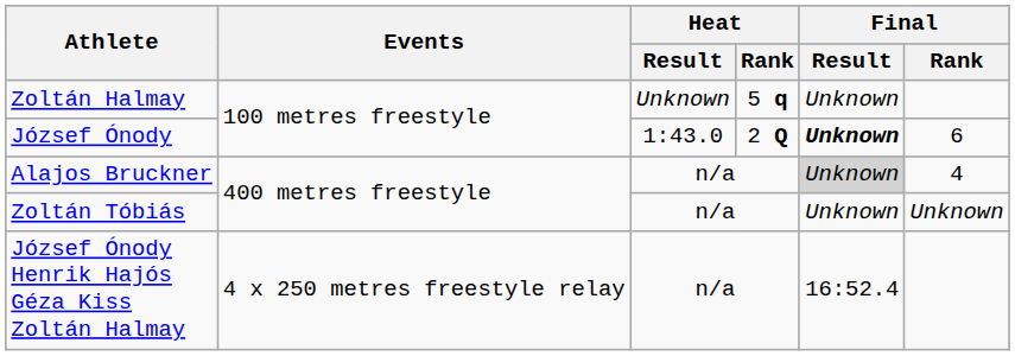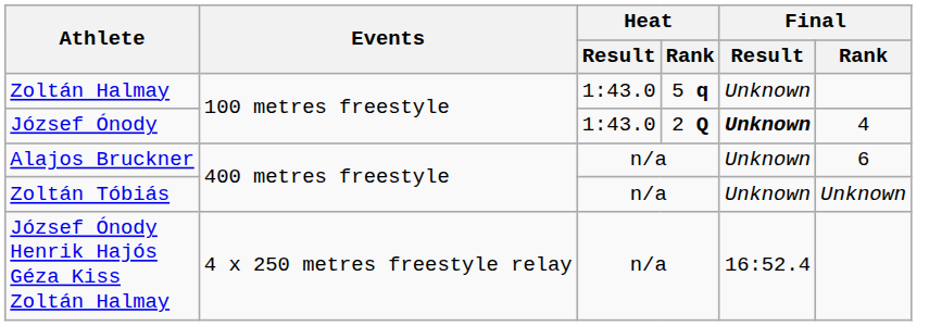 <table class=wikitable style="font-size:90%">
 <tr>
 <th rowspan="2">Athlete</th>
 <th rowspan="2">Events</th>
 <th colspan="2">Heat</th>
 <th colspan="2">Final</th>
 </tr>
 <tr>
 <th>Result</th>
 <th>Rank</th>
 <th>Result</th>
 <th>Rank</th>
 </tr>
 <tr>
 <td><a href='#'>Zoltán Halmay</a></td>
 <td rowspan=2>100 metres freestyle</td>
-<td align="center"><em>Unknown</em></td>
+<td align="center">1:43.0</td>
 <td align="center">5 <strong>q</strong></td>
 <td align="center"><em>Unknown</em></td>
 <td align="center"></td>
 </tr>
 <tr>
 <td><a href='#'>József Ónody</a></td>
 <td align="center">1:43.0</td>
 <td align="center">2 <strong>Q</strong></td>
 <td align="center"><strong><em>Unknown</em></strong></td>
-<td align="center">6</td>
+<td align="center">4</td>
 </tr>
 <tr>
 <td><a href='#'>Alajos Bruckner</a></td>
 <td rowspan=2>400 metres freestyle</td>
 <td align="center" colspan=2>n/a</td>
-<td align="center" style="background: lightgrey;"><em>Unknown</em></td>
-<td align="center">4</td>
+<td align="center"><em>Unknown</em></td>
+<td align="center">6</td>
 </tr>
 <tr>
 <td><a href='#'>Zoltán Tóbiás</a></td>
 <td align="center" colspan=2>n/a</td>
 <td align="center"><em>Unknown</em></td>
 <td align="center"><em>Unknown</em></td>
 </tr>
 <tr>
 <td><a href='#'>József Ónody</a><br><a href='#'>Henrik Hajós</a><br><a href='#'>Géza Kiss</a><br><a href='#'>Zoltán Halmay</a></td>
 <td>4 x 250 metres freestyle relay</td>
 <td align="center" colspan=2>n/a</td>
 <td align="center">16:52.4</td>
 <td align="center"></td>
 </tr>
 </table>
